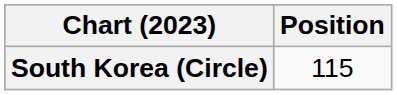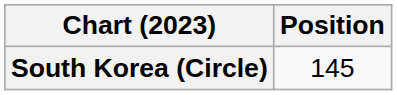 <table class="wikitable plainrowheaders" style="text-align:center">
 <tr>
 <th scope="col">Chart (2023)</th>
 <th scope="col">Position</th>
 </tr>
 <tr>
 <th scope="row">South Korea (Circle)</th>
-<td>115</td>
+<td>145</td>
 </tr>
 </table>
